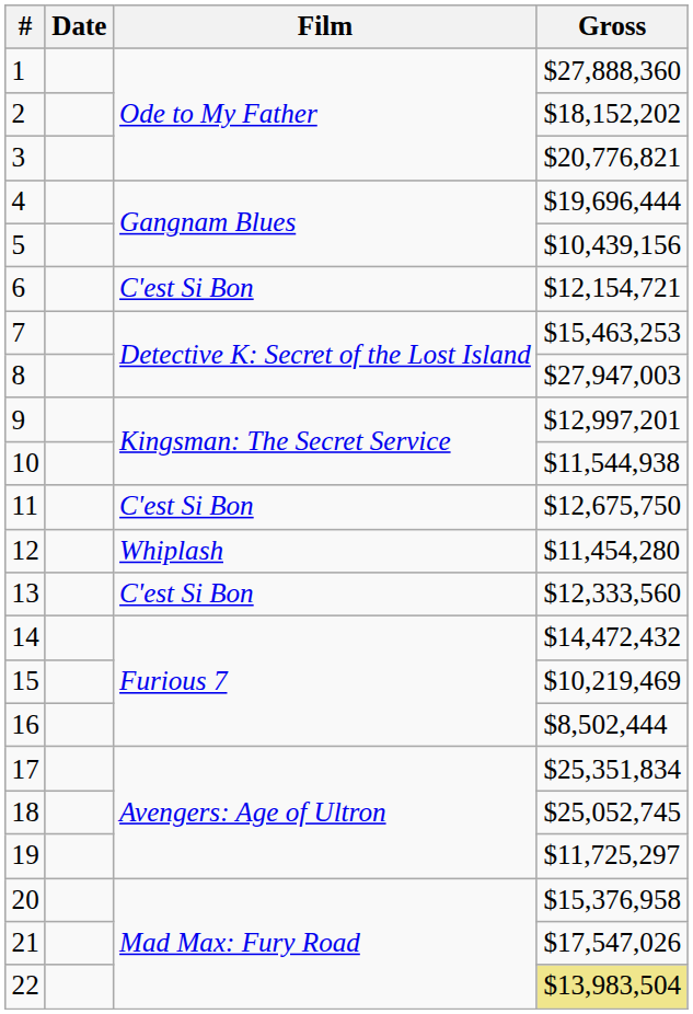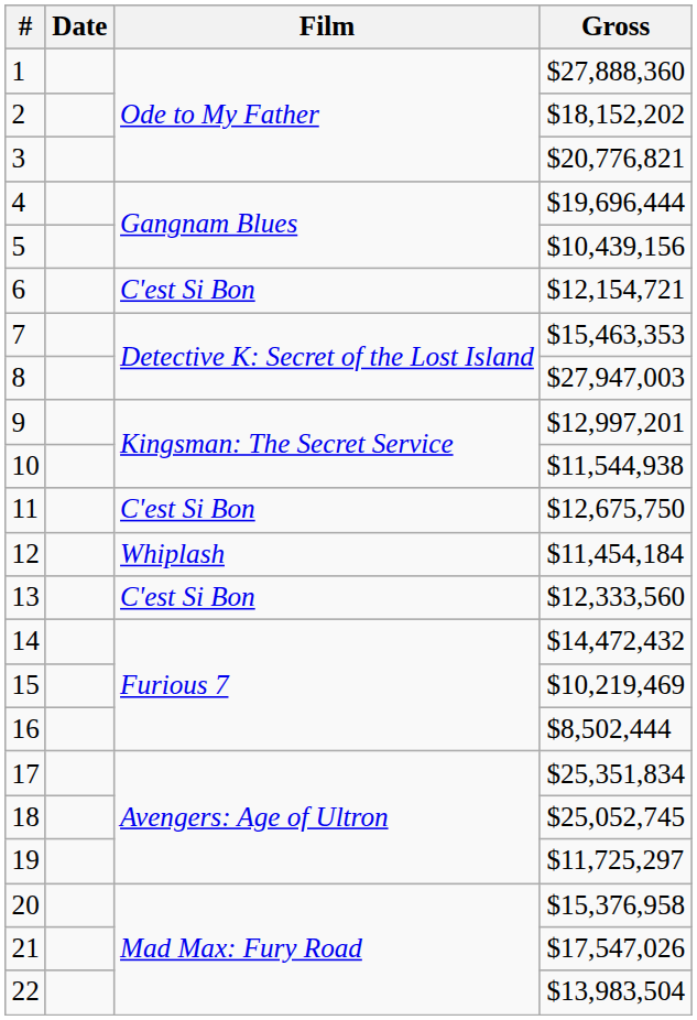 <table class="wikitable sortable">
 <tr>
 <th>#</th>
 <th>Date</th>
 <th>Film</th>
 <th>Gross</th>
 </tr>
 <tr>
 <td>1</td>
 <td></td>
 <td rowspan="3"><em><a href='#'>Ode to My Father</a></em></td>
 <td>$27,888,360</td>
 </tr>
 <tr>
 <td>2</td>
 <td></td>
 <td>$18,152,202</td>
 </tr>
 <tr>
 <td>3</td>
 <td></td>
 <td>$20,776,821</td>
 </tr>
 <tr>
 <td>4</td>
 <td></td>
 <td rowspan="2"><em><a href='#'>Gangnam Blues</a></em></td>
 <td>$19,696,444</td>
 </tr>
 <tr>
 <td>5</td>
 <td></td>
 <td>$10,439,156</td>
 </tr>
 <tr>
 <td>6</td>
 <td></td>
 <td><em><a href='#'>C'est Si Bon</a></em></td>
 <td>$12,154,721</td>
 </tr>
 <tr>
 <td>7</td>
 <td></td>
 <td rowspan="2"><em><a href='#'>Detective K: Secret of the Lost Island</a></em></td>
-<td>$15,463,253</td>
+<td>$15,463,353</td>
 </tr>
 <tr>
 <td>8</td>
 <td></td>
 <td>$27,947,003</td>
 </tr>
 <tr>
 <td>9</td>
 <td></td>
 <td rowspan="2"><em><a href='#'>Kingsman: The Secret Service</a></em></td>
 <td>$12,997,201</td>
 </tr>
 <tr>
 <td>10</td>
 <td></td>
 <td>$11,544,938</td>
 </tr>
 <tr>
 <td>11</td>
 <td></td>
 <td><em><a href='#'>C'est Si Bon</a></em></td>
 <td>$12,675,750</td>
 </tr>
 <tr>
 <td>12</td>
 <td></td>
 <td><em><a href='#'>Whiplash</a></em></td>
-<td>$11,454,280</td>
+<td>$11,454,184</td>
 </tr>
 <tr>
 <td>13</td>
 <td></td>
 <td><em><a href='#'>C'est Si Bon</a></em></td>
 <td>$12,333,560</td>
 </tr>
 <tr>
 <td>14</td>
 <td></td>
 <td rowspan="3"><em><a href='#'>Furious 7</a></em></td>
 <td>$14,472,432</td>
 </tr>
 <tr>
 <td>15</td>
 <td></td>
 <td>$10,219,469</td>
 </tr>
 <tr>
 <td>16</td>
 <td></td>
 <td>$8,502,444</td>
 </tr>
 <tr>
 <td>17</td>
 <td></td>
 <td rowspan="3"><em><a href='#'>Avengers: Age of Ultron</a></em></td>
 <td>$25,351,834</td>
 </tr>
 <tr>
 <td>18</td>
 <td></td>
 <td>$25,052,745</td>
 </tr>
 <tr>
 <td>19</td>
 <td></td>
 <td>$11,725,297</td>
 </tr>
 <tr>
 <td>20</td>
 <td></td>
 <td rowspan="3"><em><a href='#'>Mad Max: Fury Road</a></em></td>
 <td>$15,376,958</td>
 </tr>
 <tr>
 <td>21</td>
 <td></td>
 <td>$17,547,026</td>
 </tr>
 <tr>
 <td>22</td>
 <td></td>
-<td style="background: khaki;">$13,983,504</td>
+<td>$13,983,504</td>
 </tr>
 <tr>
 </tr>
 </table>
